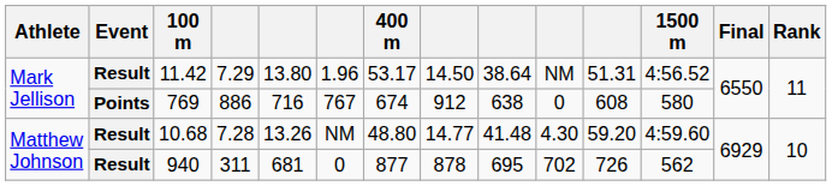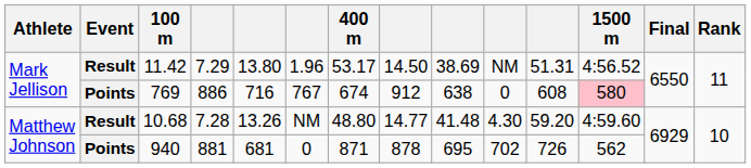 <table class="wikitable" style="font-size:90%">
 <tr>
 <th>Athlete</th>
 <th>Event</th>
 <th>100 m</th>
 <th></th>
 <th></th>
 <th></th>
 <th>400 m</th>
 <th></th>
 <th></th>
 <th></th>
 <th></th>
 <th>1500 m</th>
 <th>Final</th>
 <th>Rank</th>
 </tr>
 <tr align=center>
 <td rowspan=2 align=left><a href='#'>Mark Jellison</a></td>
 <th style="font-size:95%">Result</th>
 <td>11.42</td>
 <td>7.29</td>
 <td>13.80</td>
 <td>1.96</td>
 <td>53.17</td>
 <td>14.50</td>
-<td>38.64</td>
+<td>38.69</td>
 <td>NM</td>
 <td>51.31</td>
 <td>4:56.52</td>
 <td rowspan=2>6550</td>
 <td rowspan=2>11</td>
 </tr>
 <tr align=center>
 <th style="font-size:95%">Points</th>
 <td>769</td>
 <td>886</td>
 <td>716</td>
 <td>767</td>
 <td>674</td>
 <td>912</td>
 <td>638</td>
 <td>0</td>
 <td>608</td>
-<td>580</td>
+<td style="background: pink;">580</td>
 </tr>
 <tr align=center>
 <td rowspan=2 align=left><a href='#'>Matthew Johnson</a></td>
 <th style="font-size:95%">Result</th>
 <td>10.68</td>
 <td>7.28</td>
 <td>13.26</td>
 <td>NM</td>
 <td>48.80</td>
 <td>14.77</td>
 <td>41.48</td>
 <td>4.30</td>
 <td>59.20</td>
 <td>4:59.60</td>
 <td rowspan=2>6929</td>
 <td rowspan=2>10</td>
 </tr>
 <tr align=center>
-<th style="font-size:95%">Result</th>
+<th style="font-size:95%">Points</th>
 <td>940</td>
-<td>311</td>
+<td>881</td>
 <td>681</td>
 <td>0</td>
-<td>877</td>
+<td>871</td>
 <td>878</td>
 <td>695</td>
 <td>702</td>
 <td>726</td>
 <td>562</td>
 </tr>
 </table>
